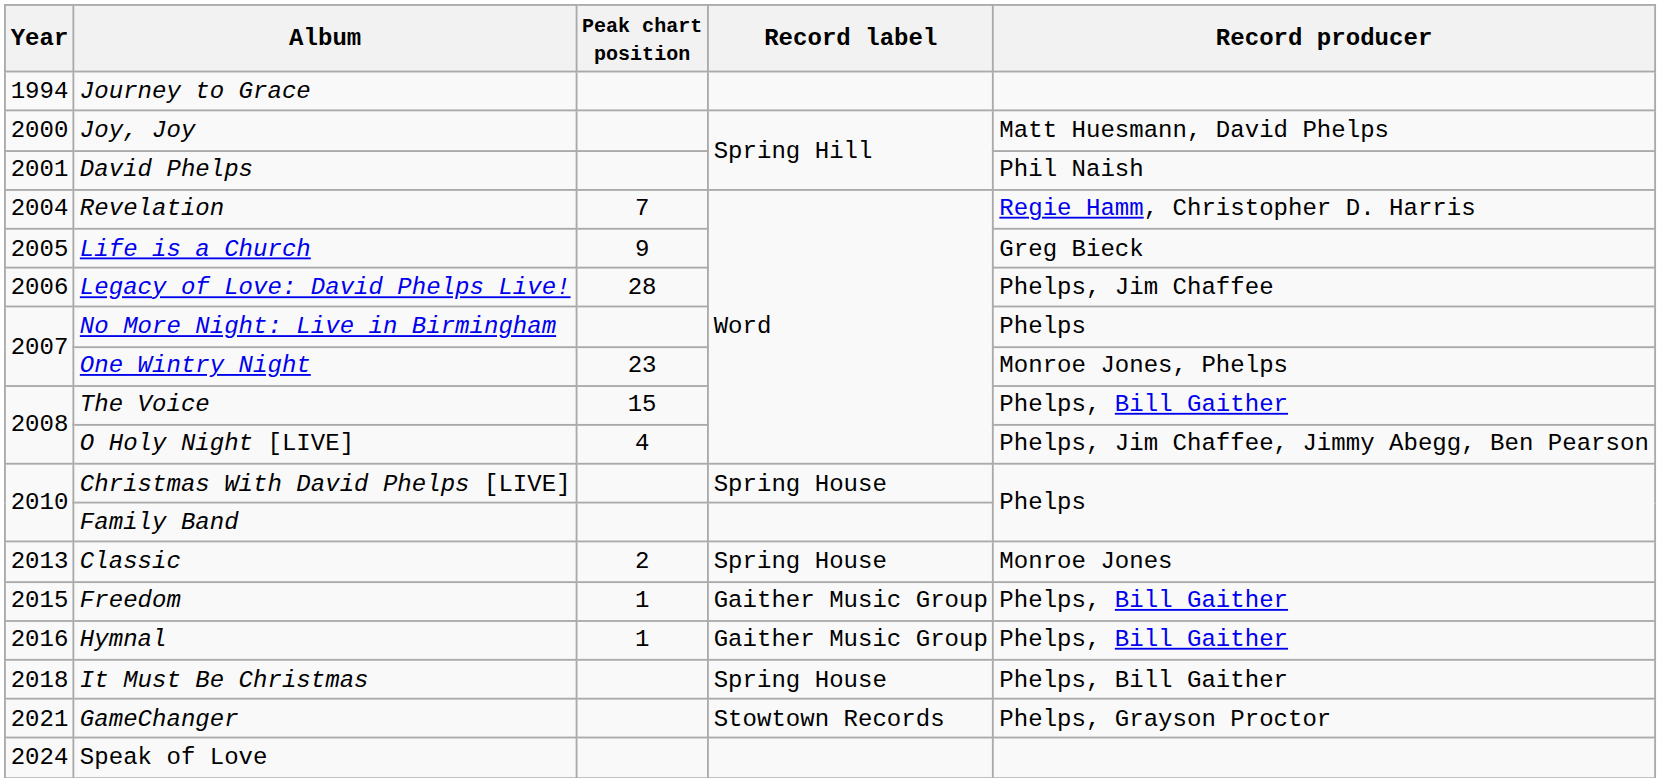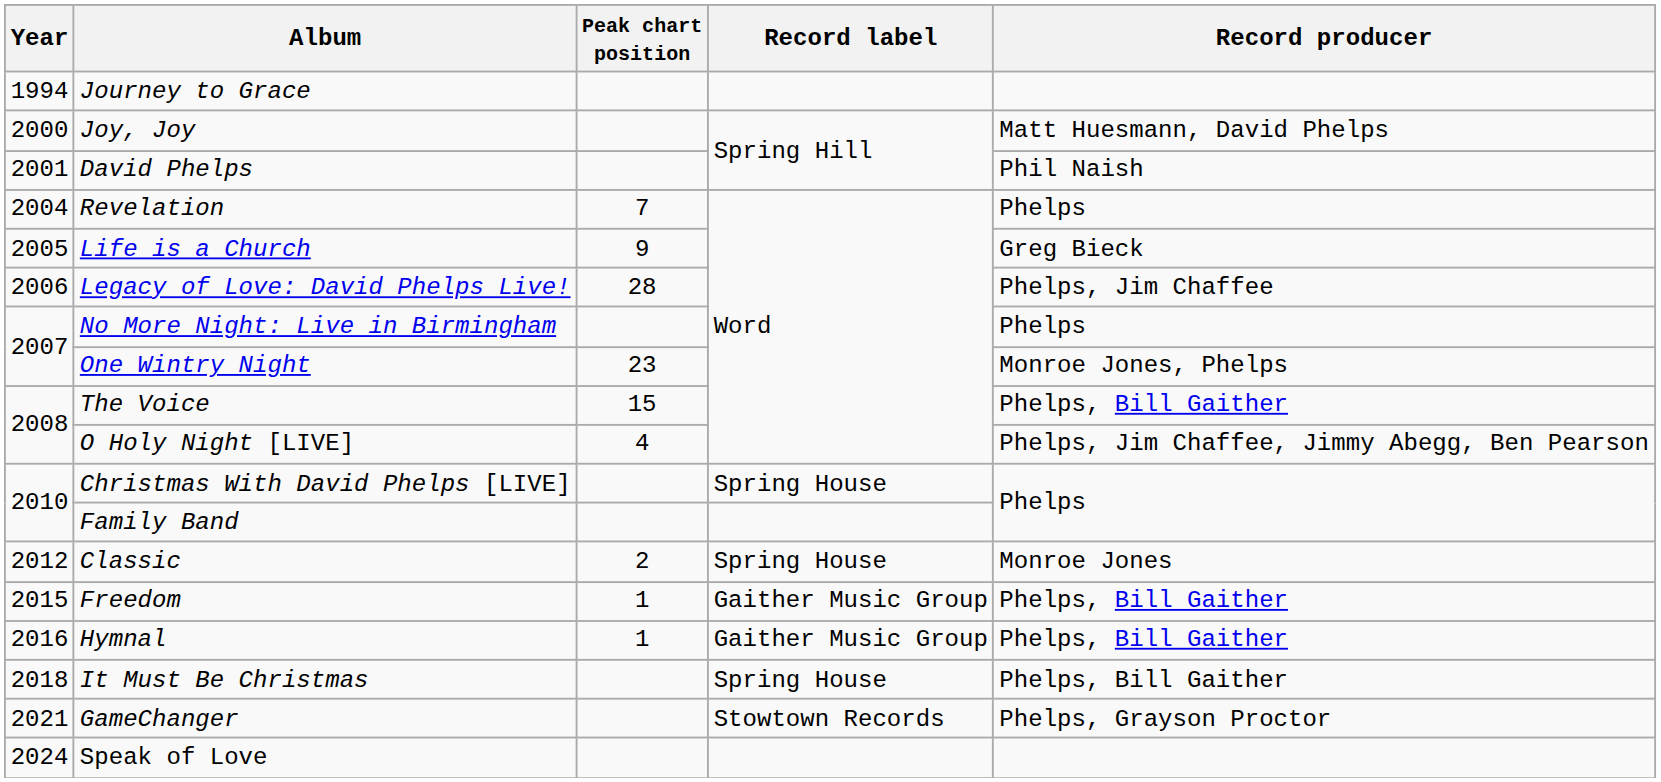 <table class="wikitable">
 <tr>
 <th>Year</th>
 <th>Album</th>
 <th><small>Peak chart<br>position</small></th>
 <th>Record label</th>
 <th>Record producer</th>
 </tr>
 <tr>
 <td>1994</td>
 <td><em>Journey to Grace</em></td>
 <td></td>
 <td></td>
 <td></td>
 </tr>
 <tr>
 <td>2000</td>
 <td><em>Joy, Joy</em></td>
 <td></td>
 <td rowspan="2">Spring Hill</td>
 <td>Matt Huesmann, David Phelps</td>
 </tr>
 <tr>
 <td>2001</td>
 <td><em>David Phelps</em></td>
 <td></td>
 <td>Phil Naish</td>
 </tr>
 <tr>
 <td>2004</td>
 <td><em>Revelation</em></td>
 <td align="center">7</td>
 <td rowspan="7">Word</td>
-<td><a href='#'>Regie Hamm</a>, Christopher D. Harris</td>
+<td>Phelps</td>
 </tr>
 <tr>
 <td>2005</td>
 <td><em><a href='#'>Life is a Church</a></em></td>
 <td align="center">9</td>
 <td>Greg Bieck</td>
 </tr>
 <tr>
 <td>2006</td>
 <td><em><a href='#'>Legacy of Love: David Phelps Live!</a></em></td>
 <td align="center">28</td>
 <td>Phelps, Jim Chaffee</td>
 </tr>
 <tr>
 <td rowspan="2">2007</td>
 <td><em><a href='#'>No More Night: Live in Birmingham</a></em></td>
 <td></td>
 <td>Phelps</td>
 </tr>
 <tr>
 <td><em><a href='#'>One Wintry Night</a></em></td>
 <td align="center">23</td>
 <td>Monroe Jones, Phelps</td>
 </tr>
 <tr>
 <td rowspan="2">2008</td>
 <td><em>The Voice</em></td>
 <td align="center">15</td>
 <td>Phelps, <a href='#'>Bill Gaither</a></td>
 </tr>
 <tr>
 <td><em>O Holy Night</em> [LIVE]</td>
 <td align="center">4</td>
 <td>Phelps, Jim Chaffee, Jimmy Abegg, Ben Pearson</td>
 </tr>
 <tr>
 <td rowspan="2">2010</td>
 <td><em>Christmas With David Phelps</em> [LIVE]</td>
 <td align="center"></td>
 <td>Spring House</td>
 <td rowspan="2">Phelps</td>
 </tr>
 <tr>
 <td><em>Family Band</em></td>
 <td align="center"></td>
 <td></td>
 </tr>
 <tr>
-<td>2013</td>
+<td>2012</td>
 <td><em>Classic</em></td>
 <td align="center">2</td>
 <td>Spring House</td>
 <td>Monroe Jones</td>
 </tr>
 <tr>
 <td>2015</td>
 <td><em>Freedom</em></td>
 <td align="center">1</td>
 <td>Gaither Music Group</td>
 <td>Phelps, <a href='#'>Bill Gaither</a></td>
 </tr>
 <tr>
 <td>2016</td>
 <td><em>Hymnal</em></td>
 <td align="center">1</td>
 <td>Gaither Music Group</td>
 <td>Phelps, <a href='#'>Bill Gaither</a></td>
 </tr>
 <tr>
 <td>2018</td>
 <td><em>It Must Be Christmas</em></td>
 <td></td>
 <td>Spring House</td>
 <td>Phelps, Bill Gaither</td>
 </tr>
 <tr>
 <td>2021</td>
 <td><em>GameChanger</em></td>
 <td></td>
 <td>Stowtown Records</td>
 <td>Phelps, Grayson Proctor</td>
 </tr>
 <tr>
 <td>2024</td>
 <td>Speak of Love</td>
 <td></td>
 <td></td>
 <td></td>
 </tr>
 </table>
